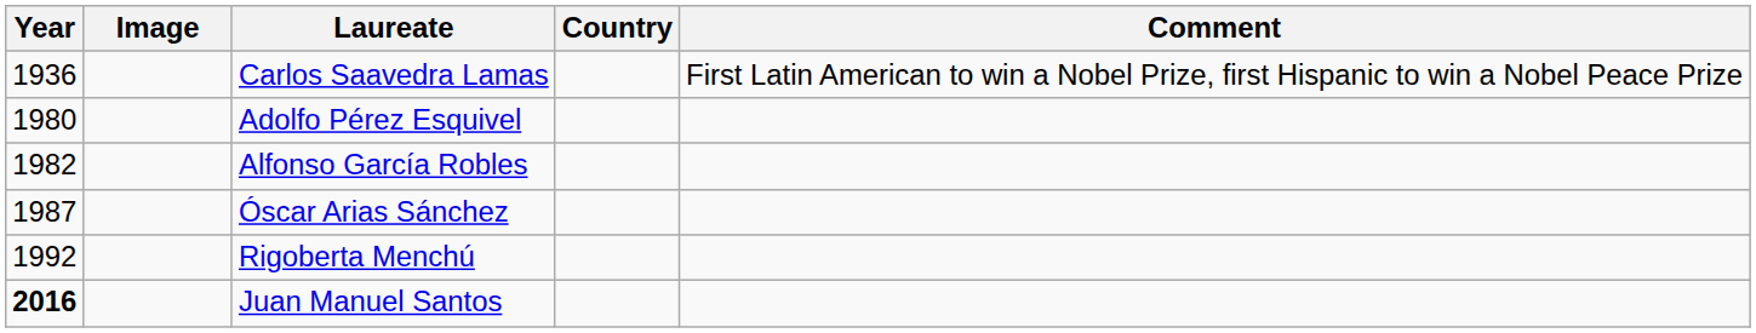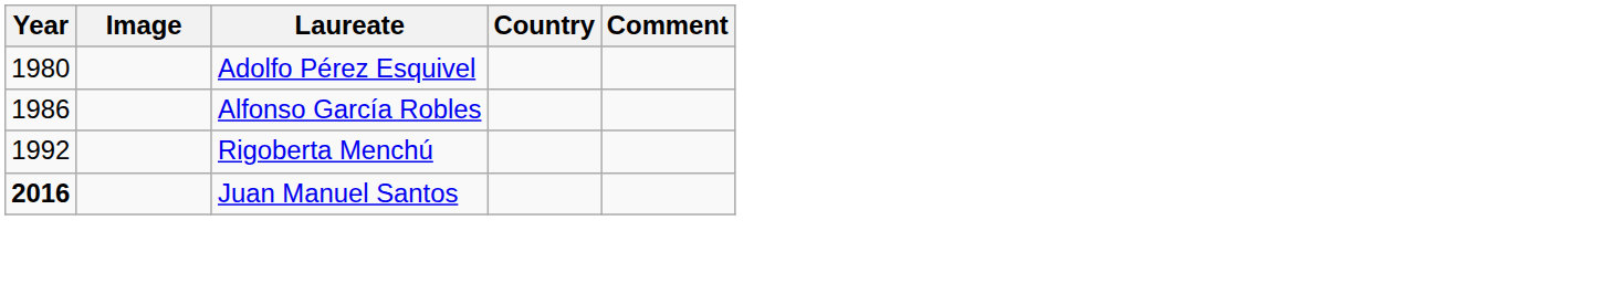 <table class="wikitable sortable">
 <tr>
 <th>Year</th>
 <th class="unportable" style="width:75px;">Image</th>
 <th>Laureate</th>
 <th>Country</th>
 <th>Comment</th>
 </tr>
 <tr>
-<td style="text-align:center;">1936</td>
-<td></td>
-<td><a href='#'>Carlos Saavedra Lamas</a></td>
-<td></td>
-<td>First Latin American to win a Nobel Prize, first Hispanic to win a Nobel Peace Prize</td>
-</tr>
-<tr>
 <td style="text-align:center;">1980</td>
 <td></td>
 <td><a href='#'>Adolfo Pérez Esquivel</a></td>
 <td></td>
 <td></td>
 </tr>
 <tr>
-<td style="text-align:center;">1982</td>
+<td style="text-align:center;">1986</td>
 <td></td>
 <td><a href='#'>Alfonso García Robles</a></td>
-<td></td>
-<td></td>
-</tr>
-<tr>
-<td style="text-align:center;">1987</td>
-<td></td>
-<td><a href='#'>Óscar Arias Sánchez</a></td>
 <td></td>
 <td></td>
 </tr>
 <tr>
 <td style="text-align:center;">1992</td>
 <td></td>
 <td><a href='#'>Rigoberta Menchú</a></td>
 <td></td>
 <td></td>
 </tr>
 <tr>
 <td style="text-align:center;"><strong>2016</strong></td>
 <td></td>
 <td><a href='#'>Juan Manuel Santos</a></td>
 <td></td>
 <td></td>
 </tr>
 </table>
